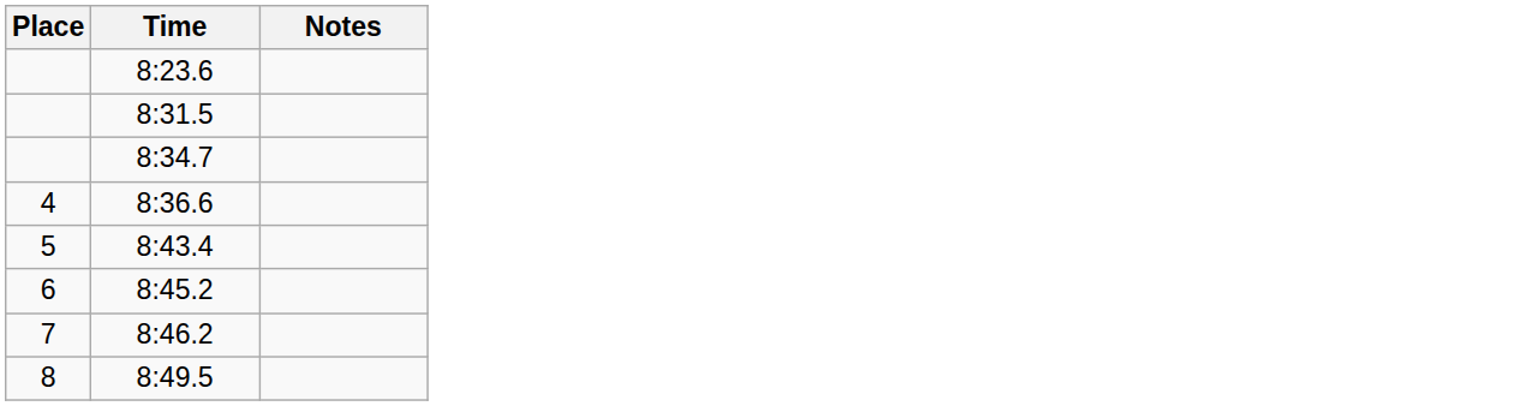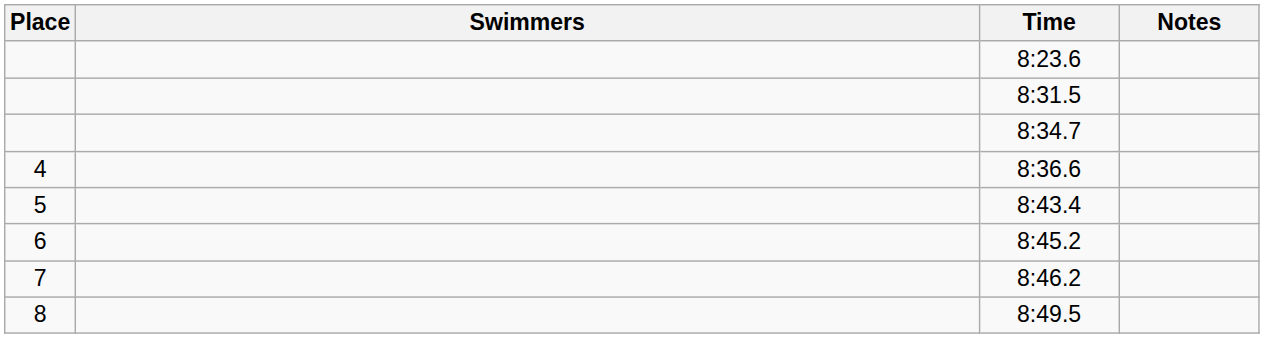 <table class=wikitable style="text-align:center">
 <tr>
 <th>Place</th>
+<th width=620>Swimmers</th>
 <th width=90>Time</th>
 <th width=90>Notes</th>
 </tr>
 <tr>
 <td></td>
+<td align=left></td>
 <td>8:23.6</td>
 <td></td>
 </tr>
 <tr>
 <td></td>
+<td align=left></td>
 <td>8:31.5</td>
 <td></td>
 </tr>
 <tr>
 <td></td>
+<td align=left></td>
 <td>8:34.7</td>
 <td></td>
 </tr>
 <tr>
 <td>4</td>
+<td align=left></td>
 <td>8:36.6</td>
 <td></td>
 </tr>
 <tr>
 <td>5</td>
+<td align=left></td>
 <td>8:43.4</td>
 <td></td>
 </tr>
 <tr>
 <td>6</td>
+<td align=left></td>
 <td>8:45.2</td>
 <td></td>
 </tr>
 <tr>
 <td>7</td>
+<td align=left></td>
 <td>8:46.2</td>
 <td></td>
 </tr>
 <tr>
 <td>8</td>
+<td align=left></td>
 <td>8:49.5</td>
 <td></td>
 </tr>
 </table>
